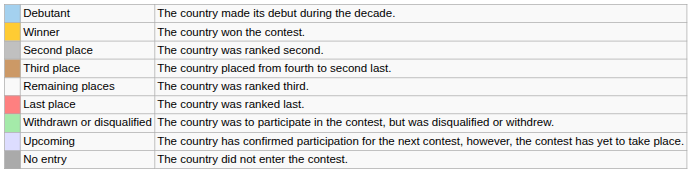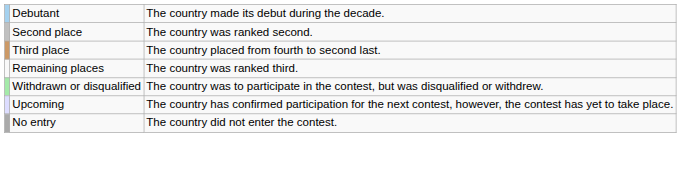 <table class="wikitable" style="font-size:100%;">
 <tr>
 <td style="background:#A4D1EF;"></td>
 <td>Debutant</td>
 <td>The country made its debut during the decade.</td>
-</tr>
-<tr>
-<td style="width:15px;background:#FC3;"></td>
-<td>Winner</td>
-<td>The country won the contest.</td>
 </tr>
 <tr>
 <td style="background:silver;"></td>
 <td>Second place</td>
 <td>The country was ranked second.</td>
 </tr>
 <tr>
 <td style="background:#C96;"></td>
 <td>Third place</td>
 <td>The country placed from fourth to second last.</td>
 </tr>
 <tr>
 <td></td>
 <td>Remaining places</td>
 <td>The country was ranked third.</td>
 </tr>
 <tr>
-<td style="background:#FE8080;"></td>
-<td>Last place</td>
-<td>The country was ranked last.</td>
-</tr>
-<tr>
 <td style="background:#A4EAA9;"></td>
 <td>Withdrawn or disqualified</td>
 <td>The country was to participate in the contest, but was disqualified or withdrew.</td>
 </tr>
 <tr>
 <td style="background:#ddddff"></td>
 <td>Upcoming</td>
 <td>The country has confirmed participation for the next contest, however, the contest has yet to take place.</td>
 </tr>
 <tr>
 <td style="background:#AAA;"></td>
 <td>No entry</td>
 <td>The country did not enter the contest.</td>
 </tr>
 </table>
